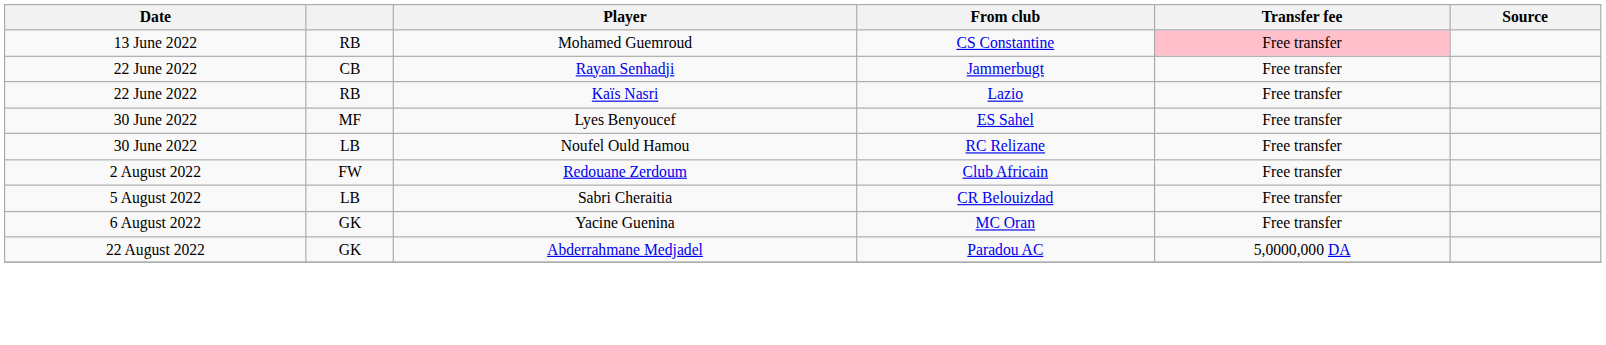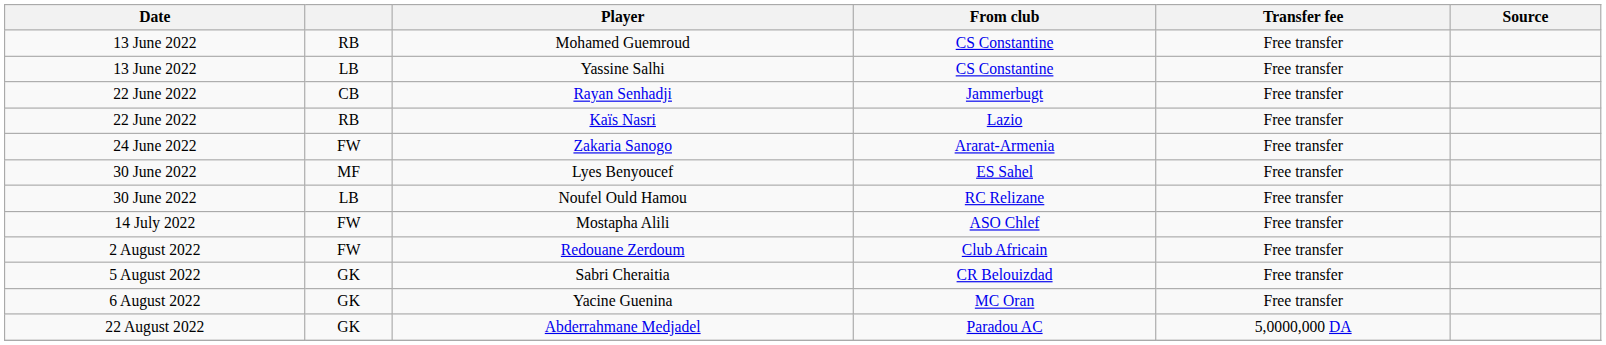 <table class="wikitable sortable" style="width:70%; text-align:center; font-size:85%; text-align:centre;">
 <tr>
 <th>Date</th>
 <th></th>
 <th>Player</th>
 <th>From club</th>
 <th>Transfer fee</th>
 <th>Source</th>
 </tr>
 <tr>
 <td>13 June 2022</td>
 <td>RB</td>
 <td> Mohamed Guemroud</td>
 <td><a href='#'>CS Constantine</a></td>
-<td style="background: pink;">Free transfer</td>
+<td>Free transfer</td>
+<td></td>
+</tr>
+<tr>
+<td>13 June 2022</td>
+<td>LB</td>
+<td> Yassine Salhi</td>
+<td><a href='#'>CS Constantine</a></td>
+<td>Free transfer</td>
 <td></td>
 </tr>
 <tr>
 <td>22 June 2022</td>
 <td>CB</td>
 <td> <a href='#'>Rayan Senhadji</a></td>
 <td> <a href='#'>Jammerbugt</a></td>
 <td>Free transfer</td>
 <td></td>
 </tr>
 <tr>
 <td>22 June 2022</td>
 <td>RB</td>
 <td> <a href='#'>Kaïs Nasri</a></td>
 <td> <a href='#'>Lazio</a></td>
+<td>Free transfer</td>
+<td></td>
+</tr>
+<tr>
+<td>24 June 2022</td>
+<td>FW</td>
+<td> <a href='#'>Zakaria Sanogo</a></td>
+<td> <a href='#'>Ararat-Armenia</a></td>
 <td>Free transfer</td>
 <td></td>
 </tr>
 <tr>
 <td>30 June 2022</td>
 <td>MF</td>
 <td> Lyes Benyoucef</td>
 <td> <a href='#'>ES Sahel</a></td>
 <td>Free transfer</td>
 <td></td>
 </tr>
 <tr>
 <td>30 June 2022</td>
 <td>LB</td>
 <td> Noufel Ould Hamou</td>
 <td><a href='#'>RC Relizane</a></td>
 <td>Free transfer</td>
 <td></td>
 </tr>
 <tr>
+<td>14 July 2022</td>
+<td>FW</td>
+<td> Mostapha Alili</td>
+<td><a href='#'>ASO Chlef</a></td>
+<td>Free transfer</td>
+<td></td>
+</tr>
+<tr>
 <td>2 August 2022</td>
 <td>FW</td>
 <td> <a href='#'>Redouane Zerdoum</a></td>
 <td> <a href='#'>Club Africain</a></td>
 <td>Free transfer</td>
 <td></td>
 </tr>
 <tr>
 <td>5 August 2022</td>
-<td>LB</td>
+<td>GK</td>
 <td> Sabri Cheraitia</td>
 <td><a href='#'>CR Belouizdad</a></td>
 <td>Free transfer</td>
 <td></td>
 </tr>
 <tr>
 <td>6 August 2022</td>
 <td>GK</td>
 <td> Yacine Guenina</td>
 <td><a href='#'>MC Oran</a></td>
 <td>Free transfer</td>
 <td></td>
 </tr>
 <tr>
 <td>22 August 2022</td>
 <td>GK</td>
 <td> <a href='#'>Abderrahmane Medjadel</a></td>
 <td><a href='#'>Paradou AC</a></td>
 <td>5,0000,000 <a href='#'>DA</a></td>
 <td></td>
 </tr>
 <tr>
 </tr>
 </table>
